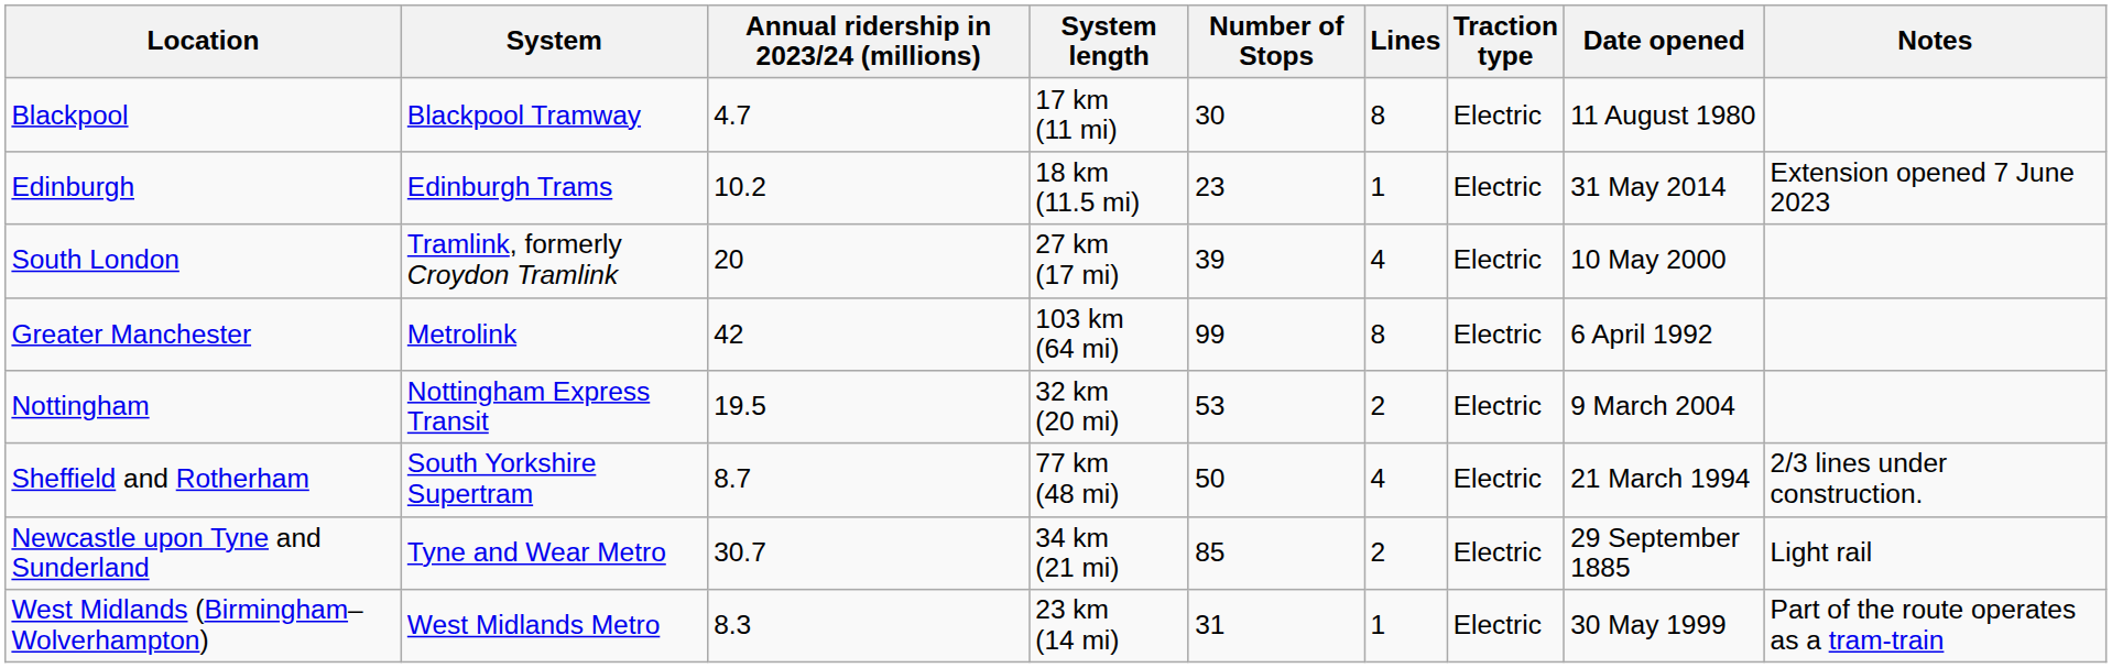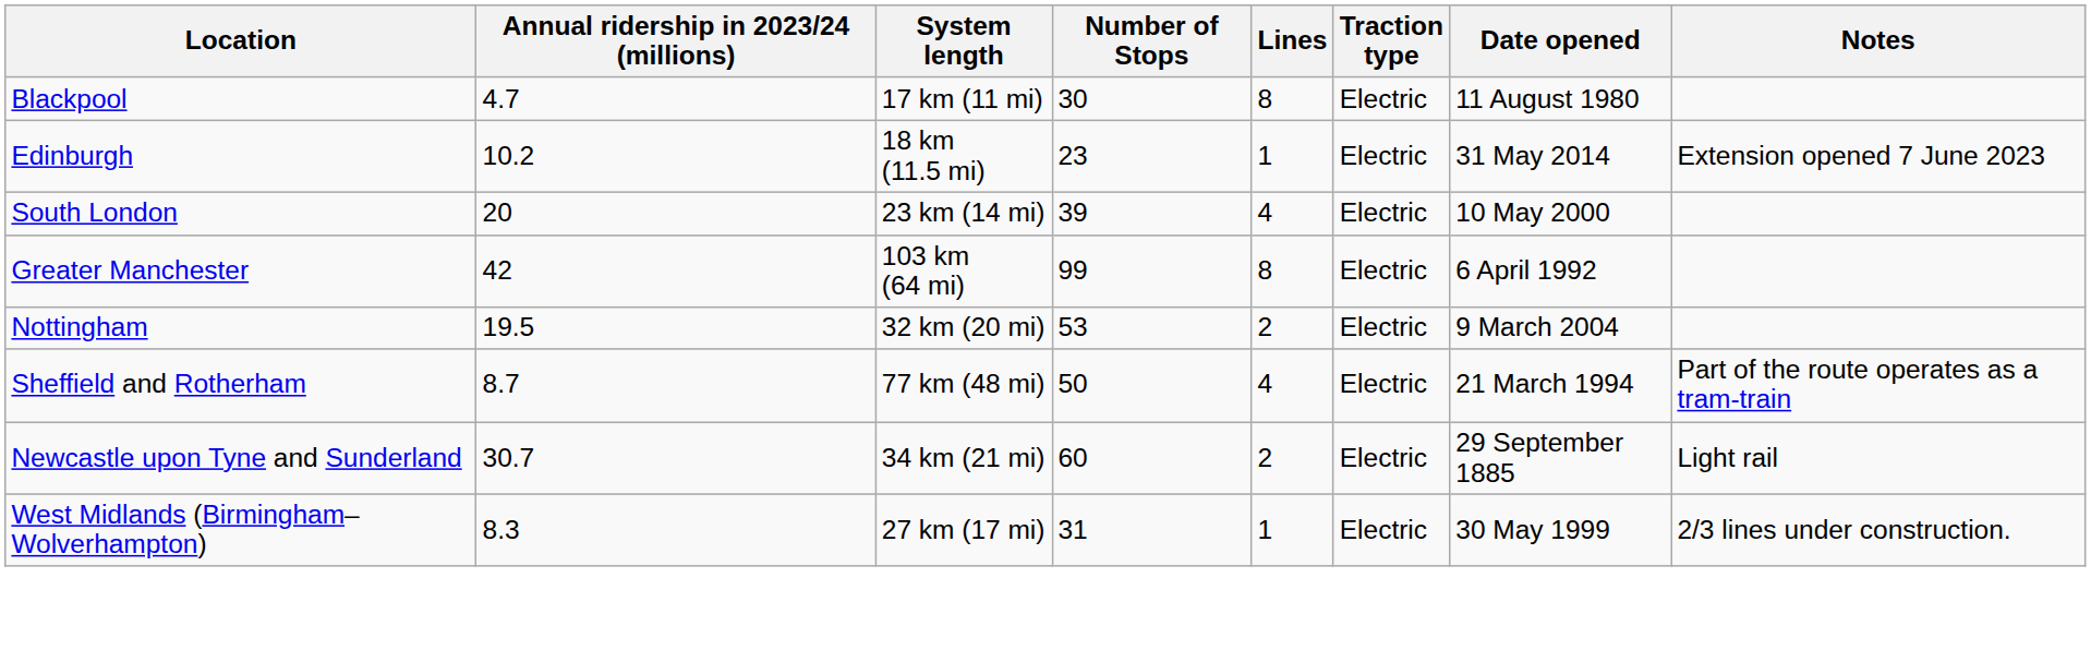 <table class="wikitable sortable">
 <tr>
 <th>Location</th>
-<th>System</th>
 <th>Annual ridership in 2023/24 (millions)</th>
 <th>System length</th>
 <th>Number of Stops</th>
 <th>Lines</th>
 <th>Traction<br>type</th>
 <th>Date opened</th>
 <th>Notes</th>
 </tr>
 <tr>
 <td><a href='#'>Blackpool</a></td>
-<td><a href='#'>Blackpool Tramway</a></td>
 <td>4.7</td>
 <td>17 km (11 mi)</td>
 <td>30</td>
 <td>8</td>
 <td>Electric</td>
 <td>11 August 1980</td>
 <td></td>
 </tr>
 <tr>
 <td><a href='#'>Edinburgh</a></td>
-<td><a href='#'>Edinburgh Trams</a></td>
 <td>10.2</td>
 <td>18 km (11.5 mi)</td>
 <td>23</td>
 <td>1</td>
 <td>Electric</td>
 <td>31 May 2014</td>
 <td> Extension opened 7 June 2023</td>
 </tr>
 <tr>
 <td><a href='#'>South London</a></td>
-<td><a href='#'>Tramlink</a>, formerly <em>Croydon Tramlink</em></td>
 <td>20</td>
-<td>27 km (17 mi)</td>
+<td>23 km (14 mi)</td>
 <td>39</td>
 <td>4</td>
 <td>Electric</td>
 <td>10 May 2000</td>
 <td></td>
 </tr>
 <tr>
 <td><a href='#'>Greater Manchester</a></td>
-<td><a href='#'>Metrolink</a></td>
 <td>42</td>
 <td>103 km (64 mi)</td>
 <td>99</td>
 <td>8</td>
 <td>Electric</td>
 <td>6 April 1992</td>
 <td></td>
 </tr>
 <tr>
 <td><a href='#'>Nottingham</a></td>
-<td><a href='#'>Nottingham Express Transit</a></td>
 <td>19.5</td>
 <td>32 km (20 mi)</td>
 <td>53</td>
 <td>2</td>
 <td>Electric</td>
 <td>9 March 2004</td>
 <td></td>
 </tr>
 <tr>
 <td><a href='#'>Sheffield</a> and <a href='#'>Rotherham</a></td>
-<td><a href='#'>South Yorkshire Supertram</a></td>
 <td>8.7</td>
 <td>77 km (48 mi)</td>
 <td>50</td>
 <td>4</td>
 <td>Electric</td>
 <td>21 March 1994</td>
-<td>2/3 lines under construction.</td>
+<td>Part of the route operates as a <a href='#'>tram-train</a></td>
 </tr>
 <tr>
 <td><a href='#'>Newcastle upon Tyne</a> and <a href='#'>Sunderland</a></td>
-<td><a href='#'>Tyne and Wear Metro</a></td>
 <td>30.7</td>
 <td>34 km (21 mi)</td>
-<td>85</td>
+<td>60</td>
 <td>2</td>
 <td>Electric</td>
 <td>29 September 1885</td>
 <td> Light rail</td>
 </tr>
 <tr>
 <td><a href='#'>West Midlands</a> (<a href='#'>Birmingham</a>–<a href='#'>Wolverhampton</a>)</td>
-<td><a href='#'>West Midlands Metro</a></td>
 <td>8.3</td>
-<td>23 km (14 mi)</td>
+<td>27 km (17 mi)</td>
 <td>31</td>
 <td>1</td>
 <td>Electric</td>
 <td>30 May 1999</td>
-<td>Part of the route operates as a <a href='#'>tram-train</a></td>
+<td>2/3 lines under construction.</td>
 </tr>
 </table>
